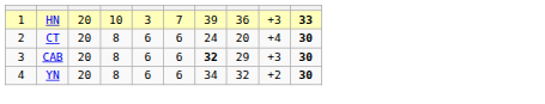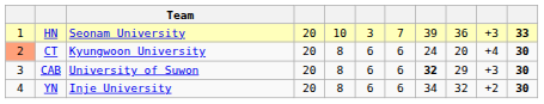 <table class="wikitable" style="text-align: center;">
 <tr>
 <th width=30></th>
 <th width=30></th>
+<th width=270>Team</th>
 <th width=30></th>
 <th width=30></th>
 <th width=30></th>
 <th width=30></th>
 <th width=30></th>
 <th width=30></th>
 <th width=30></th>
 <th width=30></th>
 </tr>
 <tr bgcolor=#ffffbb>
 <td>1</td>
 <td><a href='#'>HN</a></td>
+<td align=left><a href='#'>Seonam University</a></td>
 <td>20</td>
 <td>10</td>
 <td>3</td>
 <td>7</td>
 <td>39</td>
 <td>36</td>
 <td>+3</td>
 <td><strong>33</strong></td>
 </tr>
 <tr>
-<td>2</td>
+<td style="background: lightsalmon;">2</td>
 <td><a href='#'>CT</a></td>
+<td align=left><a href='#'>Kyungwoon University</a></td>
 <td>20</td>
 <td>8</td>
 <td>6</td>
 <td>6</td>
 <td>24</td>
 <td>20</td>
 <td>+4</td>
 <td><strong>30</strong></td>
 </tr>
 <tr>
 <td>3</td>
 <td><a href='#'>CAB</a></td>
+<td align=left><a href='#'>University of Suwon</a></td>
 <td>20</td>
 <td>8</td>
 <td>6</td>
 <td>6</td>
 <td><strong>32</strong></td>
 <td>29</td>
 <td>+3</td>
 <td><strong>30</strong></td>
 </tr>
 <tr>
 <td>4</td>
 <td><a href='#'>YN</a></td>
+<td align=left><a href='#'>Inje University</a></td>
 <td>20</td>
 <td>8</td>
 <td>6</td>
 <td>6</td>
 <td>34</td>
 <td>32</td>
 <td>+2</td>
 <td><strong>30</strong></td>
 </tr>
 </table>
